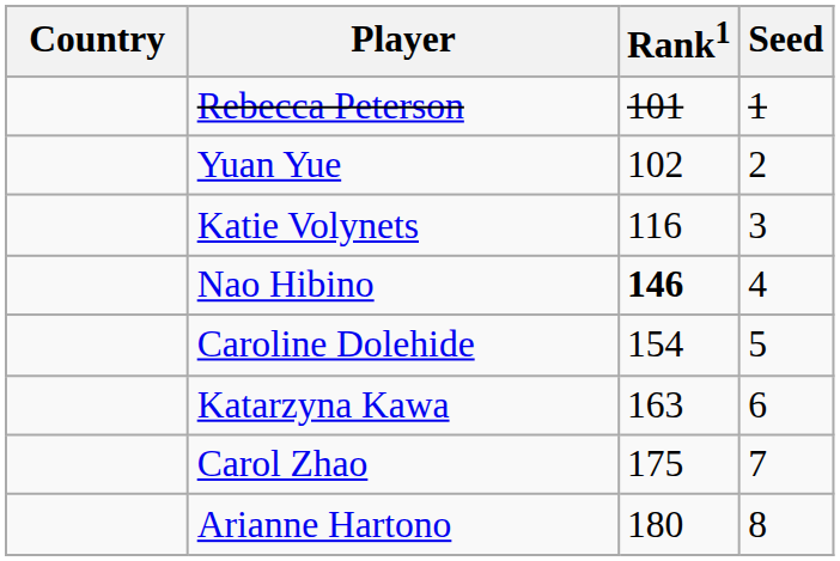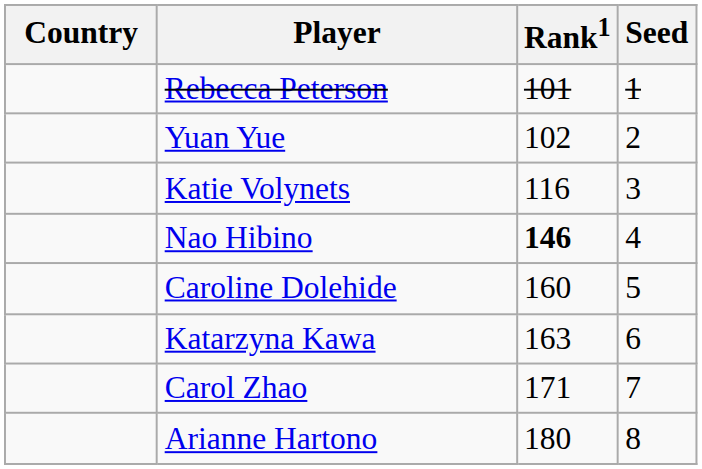 <table class="sortable wikitable">
 <tr>
 <th width="70">Country</th>
 <th width="175">Player</th>
 <th>Rank<sup>1</sup></th>
 <th>Seed</th>
 </tr>
 <tr>
 <td><s></s></td>
 <td><s><a href='#'>Rebecca Peterson</a></s></td>
 <td><s>101</s></td>
 <td><s>1</s></td>
 </tr>
 <tr>
 <td></td>
 <td><a href='#'>Yuan Yue</a></td>
 <td>102</td>
 <td>2</td>
 </tr>
 <tr>
 <td></td>
 <td><a href='#'>Katie Volynets</a></td>
 <td>116</td>
 <td>3</td>
 </tr>
 <tr>
 <td></td>
 <td><a href='#'>Nao Hibino</a></td>
 <td><strong>146</strong></td>
 <td>4</td>
 </tr>
 <tr>
 <td></td>
 <td><a href='#'>Caroline Dolehide</a></td>
-<td>154</td>
+<td>160</td>
 <td>5</td>
 </tr>
 <tr>
 <td></td>
 <td><a href='#'>Katarzyna Kawa</a></td>
 <td>163</td>
 <td>6</td>
 </tr>
 <tr>
 <td></td>
 <td><a href='#'>Carol Zhao</a></td>
-<td>175</td>
+<td>171</td>
 <td>7</td>
 </tr>
 <tr>
 <td></td>
 <td><a href='#'>Arianne Hartono</a></td>
 <td>180</td>
 <td>8</td>
 </tr>
 </table>
